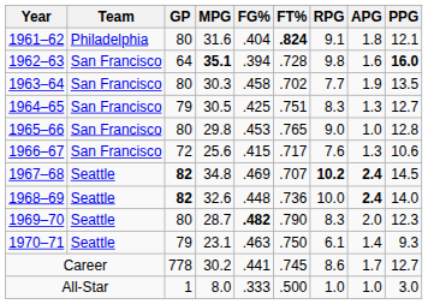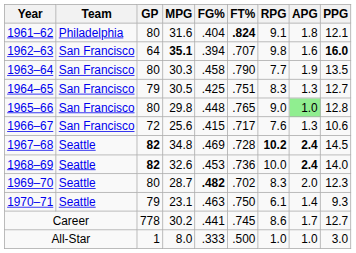 <table class="wikitable sortable" style="font-size:95%; text-align:right;">
 <tr>
 <th>Year</th>
 <th>Team</th>
 <th>GP</th>
 <th>MPG</th>
 <th>FG%</th>
 <th>FT%</th>
 <th>RPG</th>
 <th>APG</th>
 <th>PPG</th>
 </tr>
 <tr>
 <td style="text-align:left;"><a href='#'>1961–62</a></td>
 <td style="text-align:left;"><a href='#'>Philadelphia</a></td>
 <td>80</td>
 <td>31.6</td>
 <td>.404</td>
 <td><strong>.824</strong></td>
 <td>9.1</td>
 <td>1.8</td>
 <td>12.1</td>
 </tr>
 <tr>
 <td style="text-align:left;"><a href='#'>1962–63</a></td>
 <td style="text-align:left;"><a href='#'>San Francisco</a></td>
 <td>64</td>
 <td><strong>35.1</strong></td>
 <td>.394</td>
-<td>.728</td>
+<td>.707</td>
 <td>9.8</td>
 <td>1.6</td>
 <td><strong>16.0</strong></td>
 </tr>
 <tr>
 <td style="text-align:left;"><a href='#'>1963–64</a></td>
 <td style="text-align:left;"><a href='#'>San Francisco</a></td>
 <td>80</td>
 <td>30.3</td>
 <td>.458</td>
-<td>.702</td>
+<td>.790</td>
 <td>7.7</td>
 <td>1.9</td>
 <td>13.5</td>
 </tr>
 <tr>
 <td style="text-align:left;"><a href='#'>1964–65</a></td>
 <td style="text-align:left;"><a href='#'>San Francisco</a></td>
 <td>79</td>
 <td>30.5</td>
 <td>.425</td>
 <td>.751</td>
 <td>8.3</td>
 <td>1.3</td>
 <td>12.7</td>
 </tr>
 <tr>
 <td style="text-align:left;"><a href='#'>1965–66</a></td>
 <td style="text-align:left;"><a href='#'>San Francisco</a></td>
 <td>80</td>
 <td>29.8</td>
-<td>.453</td>
+<td>.448</td>
 <td>.765</td>
 <td>9.0</td>
-<td>1.0</td>
+<td style="background: lightgreen;">1.0</td>
 <td>12.8</td>
 </tr>
 <tr>
 <td style="text-align:left;"><a href='#'>1966–67</a></td>
 <td style="text-align:left;"><a href='#'>San Francisco</a></td>
 <td>72</td>
 <td>25.6</td>
 <td>.415</td>
 <td>.717</td>
 <td>7.6</td>
 <td>1.3</td>
 <td>10.6</td>
 </tr>
 <tr>
 <td style="text-align:left;"><a href='#'>1967–68</a></td>
 <td style="text-align:left;"><a href='#'>Seattle</a></td>
 <td><strong>82</strong></td>
 <td>34.8</td>
 <td>.469</td>
-<td>.707</td>
+<td>.728</td>
 <td><strong>10.2</strong></td>
 <td><strong>2.4</strong></td>
 <td>14.5</td>
 </tr>
 <tr>
 <td style="text-align:left;"><a href='#'>1968–69</a></td>
 <td style="text-align:left;"><a href='#'>Seattle</a></td>
 <td><strong>82</strong></td>
 <td>32.6</td>
-<td>.448</td>
+<td>.453</td>
 <td>.736</td>
 <td>10.0</td>
 <td><strong>2.4</strong></td>
 <td>14.0</td>
 </tr>
 <tr>
 <td style="text-align:left;"><a href='#'>1969–70</a></td>
 <td style="text-align:left;"><a href='#'>Seattle</a></td>
 <td>80</td>
 <td>28.7</td>
 <td><strong>.482</strong></td>
-<td>.790</td>
+<td>.702</td>
 <td>8.3</td>
 <td>2.0</td>
 <td>12.3</td>
 </tr>
 <tr>
 <td style="text-align:left;"><a href='#'>1970–71</a></td>
 <td style="text-align:left;"><a href='#'>Seattle</a></td>
 <td>79</td>
 <td>23.1</td>
 <td>.463</td>
 <td>.750</td>
 <td>6.1</td>
 <td>1.4</td>
 <td>9.3</td>
 </tr>
 <tr class="sortbottom">
 <td colspan="2" style="text-align:center;">Career</td>
 <td>778</td>
 <td>30.2</td>
 <td>.441</td>
 <td>.745</td>
 <td>8.6</td>
 <td>1.7</td>
 <td>12.7</td>
 </tr>
 <tr class="sortbottom">
 <td colspan="2" style="text-align:center;">All-Star</td>
 <td>1</td>
 <td>8.0</td>
 <td>.333</td>
 <td>.500</td>
 <td>1.0</td>
 <td>1.0</td>
 <td>3.0</td>
 </tr>
 </table>
